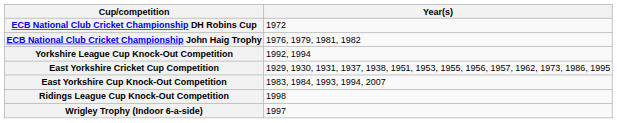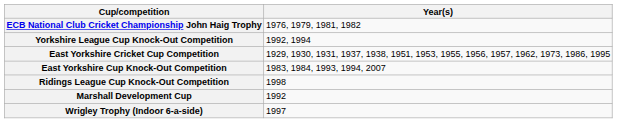 <table class="wikitable" style="font-size:85%">
 <tr>
 <th scope="col">Cup/competition</th>
 <th scope="col">Year(s)</th>
-</tr>
-<tr>
-<th scope="row"><a href='#'>ECB National Club Cricket Championship</a> DH Robins Cup</th>
-<td>1972</td>
 </tr>
 <tr>
 <th scope="row"><a href='#'>ECB National Club Cricket Championship</a> John Haig Trophy</th>
 <td>1976, 1979, 1981, 1982</td>
 </tr>
 <tr>
 <th scope="row">Yorkshire League Cup Knock-Out Competition</th>
 <td>1992, 1994</td>
 </tr>
 <tr>
 <th scope="row">East Yorkshire Cricket Cup Competition</th>
 <td>1929, 1930, 1931, 1937, 1938, 1951, 1953, 1955, 1956, 1957, 1962, 1973, 1986, 1995</td>
 </tr>
 <tr>
 <th scope="row">East Yorkshire Cup Knock-Out Competition</th>
 <td>1983, 1984, 1993, 1994, 2007</td>
 </tr>
 <tr>
 <th scope="row">Ridings League Cup Knock-Out Competition</th>
 <td>1998</td>
 </tr>
 <tr>
+<th scope="row">Marshall Development Cup</th>
+<td>1992</td>
+</tr>
+<tr>
 <th scope="row">Wrigley Trophy (Indoor 6-a-side)</th>
 <td>1997</td>
 </tr>
 </table>
